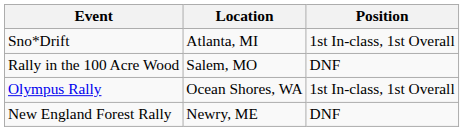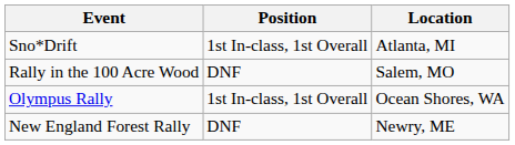 <table class="wikitable">
 <tr>
 <th>Event</th>
+<th>Position</th>
 <th>Location</th>
-<th>Position</th>
 </tr>
 <tr>
 <td>Sno*Drift</td>
+<td>1st In-class, 1st Overall</td>
 <td>Atlanta, MI</td>
-<td>1st In-class, 1st Overall</td>
 </tr>
 <tr>
 <td>Rally in the 100 Acre Wood</td>
+<td>DNF</td>
 <td>Salem, MO</td>
-<td>DNF</td>
 </tr>
 <tr>
 <td><a href='#'>Olympus Rally</a></td>
+<td>1st In-class, 1st Overall</td>
 <td>Ocean Shores, WA</td>
-<td>1st In-class, 1st Overall</td>
 </tr>
 <tr>
 <td>New England Forest Rally</td>
+<td>DNF</td>
 <td>Newry, ME</td>
-<td>DNF</td>
 </tr>
 </table>
